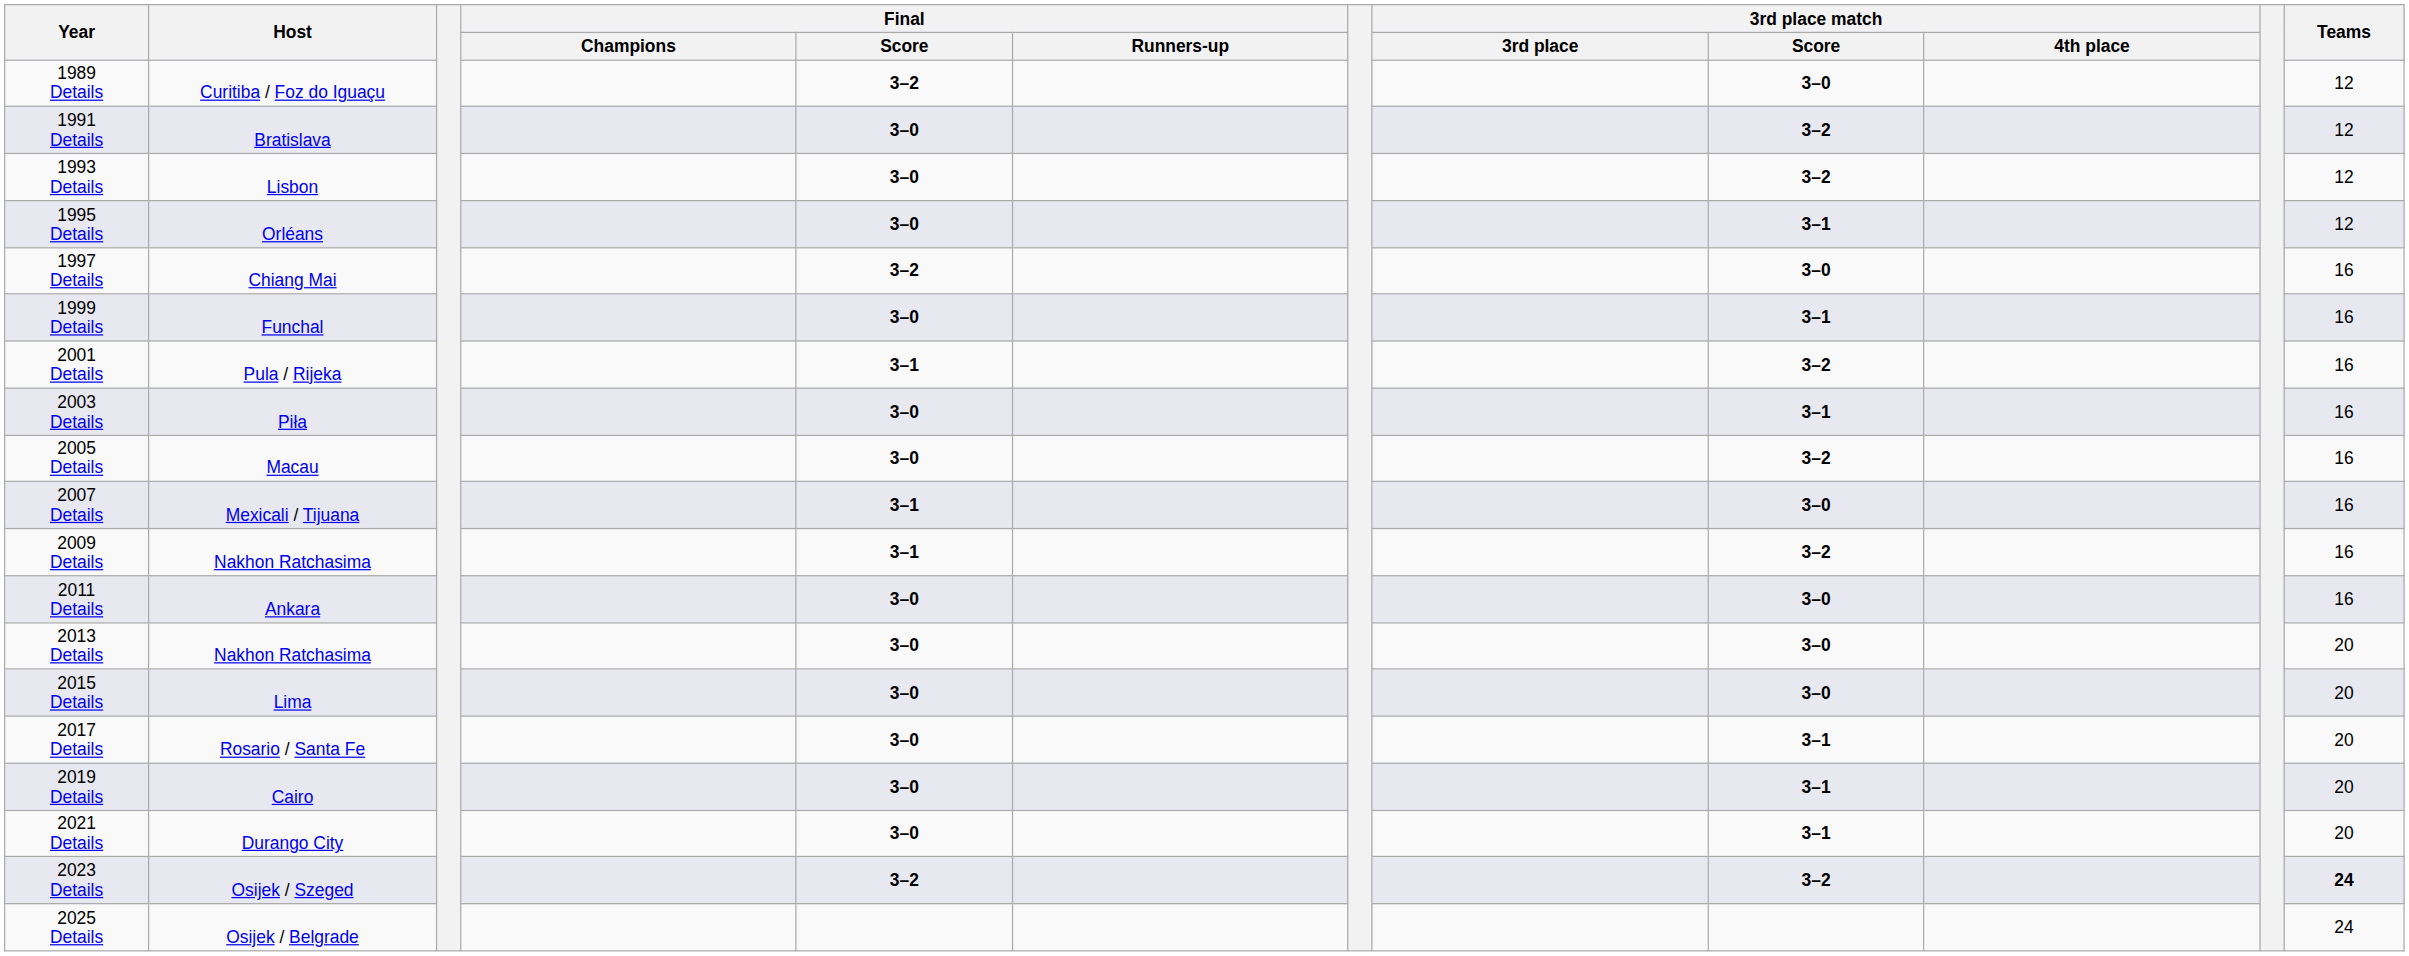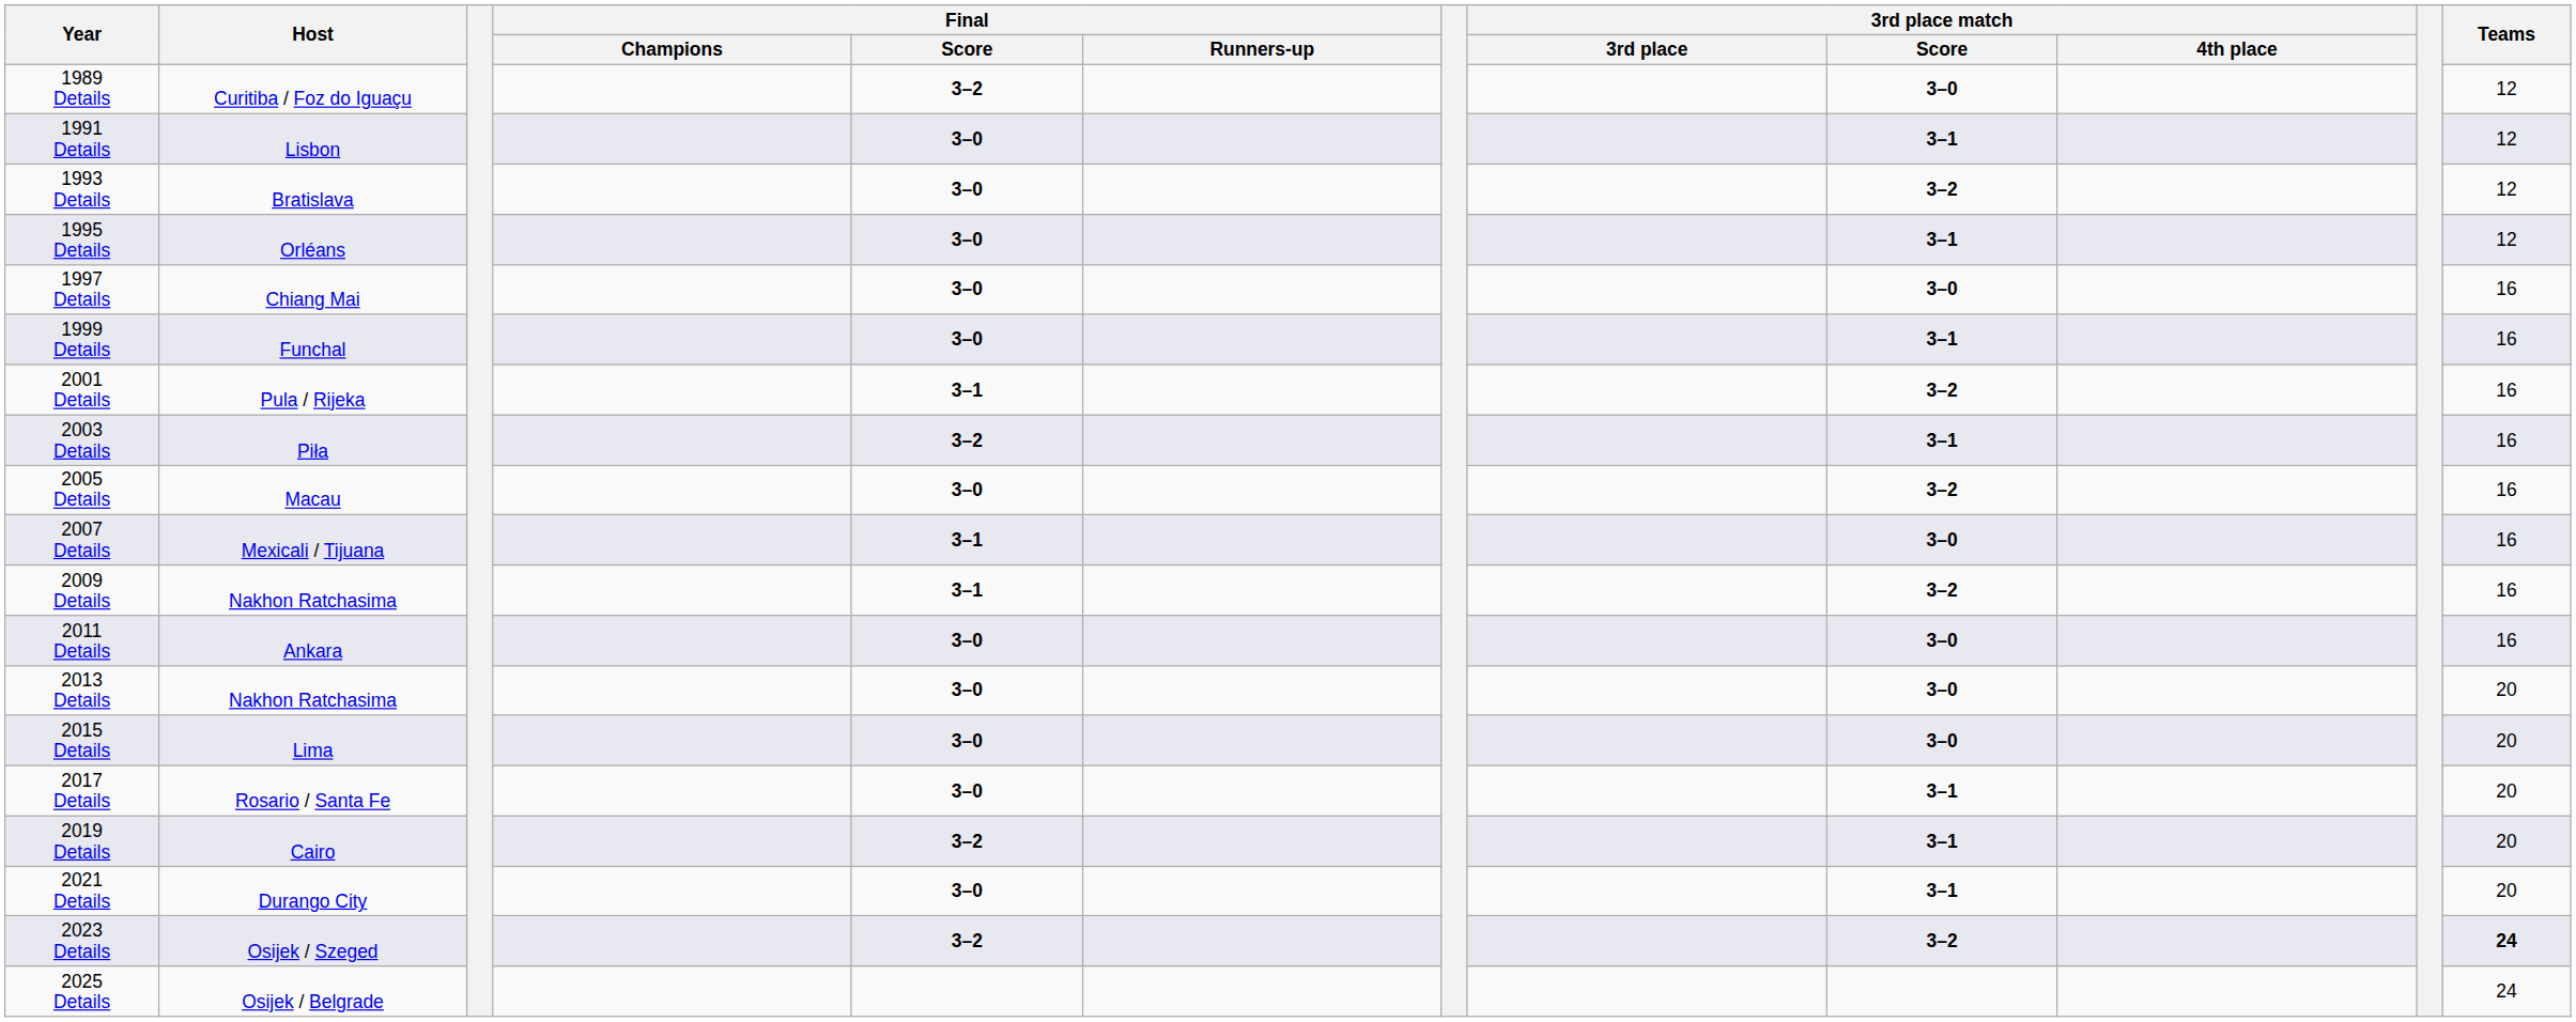 <table class="wikitable" style="font-size:90%; width: 100%; text-align: center;">
 <tr bgcolor=#c1d8ff>
 <th rowspan=2 width=6%>Year</th>
 <th rowspan=2 width=12%>Host</th>
 <th width=1% rowspan=21 bgcolor=ffffff></th>
 <th colspan=3>Final</th>
 <th width=1% rowspan=21 bgcolor=ffffff></th>
 <th colspan=3>3rd place match</th>
 <th width=1% rowspan=21 bgcolor=#ffffff></th>
 <th rowspan=2 width=5%>Teams</th>
 </tr>
 <tr bgcolor=#efefef>
 <th width=14%>Champions</th>
 <th width=9%>Score</th>
 <th width=14%>Runners-up</th>
 <th width=14%>3rd place</th>
 <th width=9%>Score</th>
 <th width=14%>4th place</th>
 </tr>
 <tr>
 <td>1989<br><a href='#'>Details</a></td>
 <td><br><a href='#'>Curitiba</a> / <a href='#'>Foz do Iguaçu</a></td>
 <td><strong></strong></td>
 <td><strong>3–2</strong></td>
 <td></td>
 <td></td>
 <td><strong>3–0</strong></td>
 <td></td>
 <td>12</td>
 </tr>
 <tr bgcolor=#E8E8F0>
 <td>1991<br><a href='#'>Details</a></td>
-<td><br><a href='#'>Bratislava</a></td>
+<td><br><a href='#'>Lisbon</a></td>
 <td><strong></strong></td>
 <td><strong>3–0</strong></td>
 <td></td>
 <td></td>
-<td><strong>3–2</strong></td>
+<td><strong>3–1</strong></td>
 <td></td>
 <td>12</td>
 </tr>
 <tr>
 <td>1993<br><a href='#'>Details</a></td>
-<td><br><a href='#'>Lisbon</a></td>
+<td><br><a href='#'>Bratislava</a></td>
 <td><strong></strong></td>
 <td><strong>3–0</strong></td>
 <td></td>
 <td></td>
 <td><strong>3–2</strong></td>
 <td></td>
 <td>12</td>
 </tr>
 <tr bgcolor=#E8E8F0>
 <td>1995<br><a href='#'>Details</a></td>
 <td><br><a href='#'>Orléans</a></td>
 <td><strong></strong></td>
 <td><strong>3–0</strong></td>
 <td></td>
 <td></td>
 <td><strong>3–1</strong></td>
 <td></td>
 <td>12</td>
 </tr>
 <tr>
 <td>1997<br><a href='#'>Details</a></td>
 <td><br><a href='#'>Chiang Mai</a></td>
 <td><strong></strong></td>
-<td><strong>3–2</strong></td>
+<td><strong>3–0</strong></td>
 <td></td>
 <td></td>
 <td><strong>3–0</strong></td>
 <td></td>
 <td>16</td>
 </tr>
 <tr bgcolor=#E8E8F0>
 <td>1999<br><a href='#'>Details</a></td>
 <td><br><a href='#'>Funchal</a></td>
 <td><strong></strong></td>
 <td><strong>3–0</strong></td>
 <td></td>
 <td></td>
 <td><strong>3–1</strong></td>
 <td></td>
 <td>16</td>
 </tr>
 <tr>
 <td>2001<br><a href='#'>Details</a></td>
 <td><br><a href='#'>Pula</a> / <a href='#'>Rijeka</a></td>
 <td><strong></strong></td>
 <td><strong>3–1</strong></td>
 <td></td>
 <td></td>
 <td><strong>3–2</strong></td>
 <td></td>
 <td>16</td>
 </tr>
 <tr bgcolor=#E8E8F0>
 <td>2003<br><a href='#'>Details</a></td>
 <td><br><a href='#'>Piła</a></td>
 <td><strong></strong></td>
-<td><strong>3–0</strong></td>
+<td><strong>3–2</strong></td>
 <td></td>
 <td></td>
 <td><strong>3–1</strong></td>
 <td></td>
 <td>16</td>
 </tr>
 <tr>
 <td>2005<br><a href='#'>Details</a></td>
 <td><br><a href='#'>Macau</a></td>
 <td><strong></strong></td>
 <td><strong>3–0</strong></td>
 <td></td>
 <td></td>
 <td><strong>3–2</strong></td>
 <td></td>
 <td>16</td>
 </tr>
 <tr bgcolor=#E8E8F0>
 <td>2007<br><a href='#'>Details</a></td>
 <td><br><a href='#'>Mexicali</a> / <a href='#'>Tijuana</a></td>
 <td><strong></strong></td>
 <td><strong>3–1</strong></td>
 <td></td>
 <td></td>
 <td><strong>3–0</strong></td>
 <td></td>
 <td>16</td>
 </tr>
 <tr>
 <td>2009<br><a href='#'>Details</a></td>
 <td><br><a href='#'>Nakhon Ratchasima</a></td>
 <td><strong></strong></td>
 <td><strong>3–1</strong></td>
 <td></td>
 <td></td>
 <td><strong>3–2</strong></td>
 <td></td>
 <td>16</td>
 </tr>
 <tr bgcolor=#E8E8F0>
 <td>2011<br><a href='#'>Details</a></td>
 <td><br><a href='#'>Ankara</a></td>
 <td><strong></strong></td>
 <td><strong>3–0</strong></td>
 <td></td>
 <td></td>
 <td><strong>3–0</strong></td>
 <td></td>
 <td>16</td>
 </tr>
 <tr>
 <td>2013<br><a href='#'>Details</a></td>
 <td><br><a href='#'>Nakhon Ratchasima</a></td>
 <td><strong></strong></td>
 <td><strong>3–0</strong></td>
 <td></td>
 <td></td>
 <td><strong>3–0</strong></td>
 <td></td>
 <td>20</td>
 </tr>
 <tr bgcolor=#E8E8F0>
 <td>2015<br><a href='#'>Details</a></td>
 <td><br><a href='#'>Lima</a></td>
 <td><strong></strong></td>
 <td><strong>3–0</strong></td>
 <td></td>
 <td></td>
 <td><strong>3–0</strong></td>
 <td></td>
 <td>20</td>
 </tr>
 <tr>
 <td>2017<br><a href='#'>Details</a></td>
 <td><br><a href='#'>Rosario</a> / <a href='#'>Santa Fe</a></td>
 <td><strong></strong></td>
 <td><strong>3–0</strong></td>
 <td></td>
 <td></td>
 <td><strong>3–1</strong></td>
 <td></td>
 <td>20</td>
 </tr>
 <tr bgcolor=#E8E8F0>
 <td>2019<br><a href='#'>Details</a></td>
 <td><br><a href='#'>Cairo</a></td>
 <td><strong></strong></td>
-<td><strong>3–0</strong></td>
+<td><strong>3–2</strong></td>
 <td></td>
 <td></td>
 <td><strong>3–1</strong></td>
 <td></td>
 <td>20</td>
 </tr>
 <tr>
 <td>2021<br><a href='#'>Details</a></td>
 <td><br><a href='#'>Durango City</a></td>
 <td><strong></strong></td>
 <td><strong>3–0</strong></td>
 <td></td>
 <td></td>
 <td><strong>3–1</strong></td>
 <td></td>
 <td>20</td>
 </tr>
 <tr bgcolor=#E8E8F0>
 <td>2023<br><a href='#'>Details</a></td>
 <td> <br><a href='#'>Osijek</a> / <a href='#'>Szeged</a></td>
 <td><strong></strong></td>
 <td><strong>3–2</strong></td>
 <td></td>
 <td></td>
 <td><strong>3–2</strong></td>
 <td></td>
 <td><strong>24</strong></td>
 </tr>
 <tr>
 <td>2025<br><a href='#'>Details</a></td>
 <td> <br><a href='#'>Osijek</a> / <a href='#'>Belgrade</a></td>
 <td><strong> </strong></td>
 <td><strong> </strong></td>
 <td></td>
 <td></td>
 <td><strong> </strong></td>
 <td></td>
 <td>24</td>
 </tr>
 </table>
